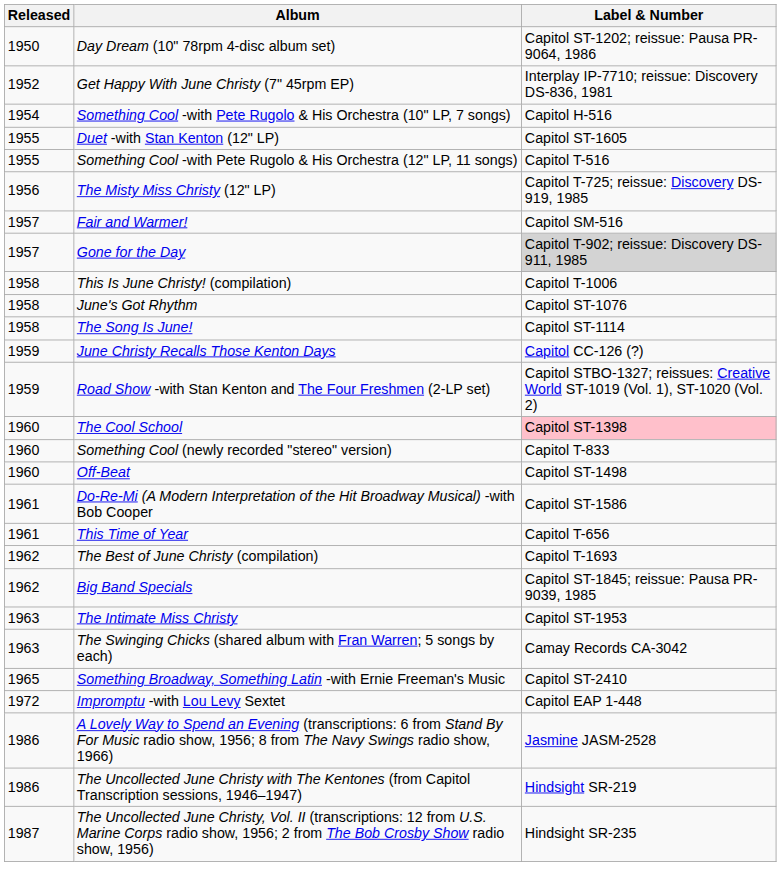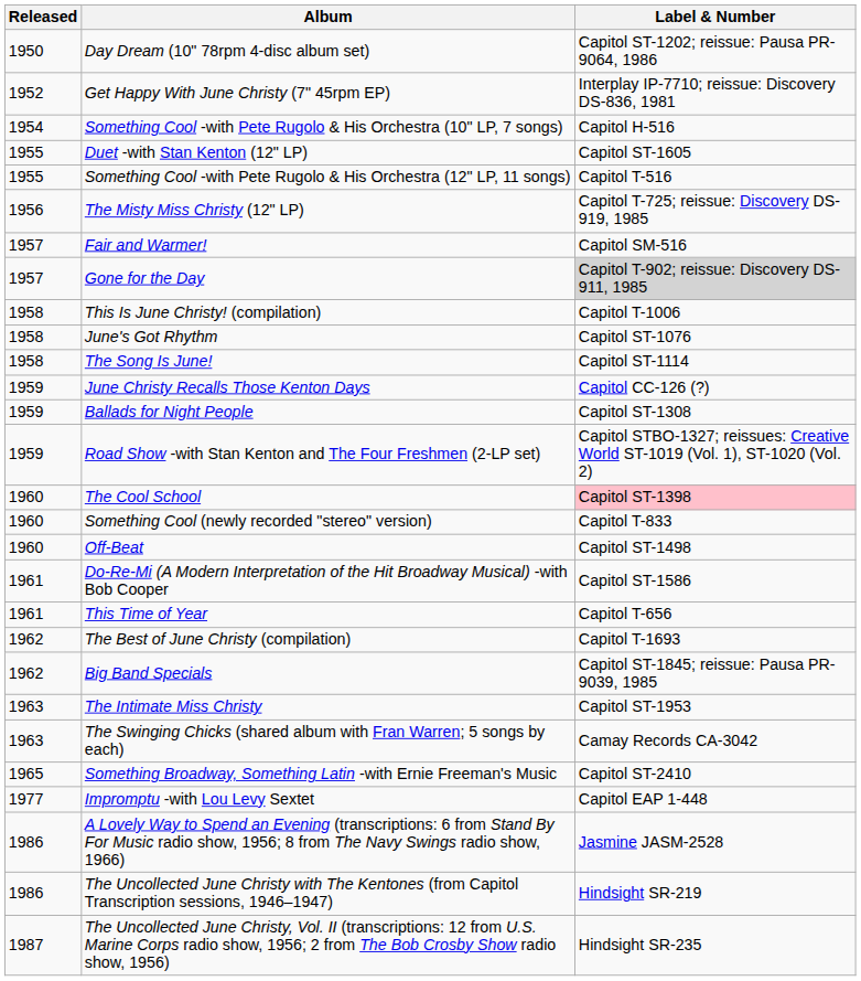 <table class="wikitable">
 <tr>
 <th>Released</th>
 <th>Album</th>
 <th>Label & Number</th>
 </tr>
 <tr>
 <td>1950</td>
 <td><em>Day Dream</em> (10" 78rpm 4-disc album set)</td>
 <td>Capitol ST-1202; reissue: Pausa PR-9064, 1986</td>
 </tr>
 <tr>
 <td>1952</td>
 <td><em>Get Happy With June Christy</em> (7" 45rpm EP)</td>
 <td>Interplay IP-7710; reissue: Discovery DS-836, 1981</td>
 </tr>
 <tr>
 <td>1954</td>
 <td><em><a href='#'>Something Cool</a></em> -with <a href='#'>Pete Rugolo</a> & His Orchestra (10" LP, 7 songs)</td>
 <td>Capitol H-516</td>
 </tr>
 <tr>
 <td>1955</td>
 <td><em><a href='#'>Duet</a></em> -with <a href='#'>Stan Kenton</a> (12" LP)</td>
 <td>Capitol ST-1605</td>
 </tr>
 <tr>
 <td>1955</td>
 <td><em>Something Cool</em> -with Pete Rugolo & His Orchestra (12" LP, 11 songs)</td>
 <td>Capitol T-516</td>
 </tr>
 <tr>
 <td>1956</td>
 <td><em><a href='#'>The Misty Miss Christy</a></em> (12" LP)</td>
 <td>Capitol T-725; reissue: <a href='#'>Discovery</a> DS-919, 1985</td>
 </tr>
 <tr>
 <td>1957</td>
 <td><em><a href='#'>Fair and Warmer!</a></em></td>
 <td>Capitol SM-516</td>
 </tr>
 <tr>
 <td>1957</td>
 <td><em><a href='#'>Gone for the Day</a></em></td>
 <td style="background: lightgrey;">Capitol T-902; reissue: Discovery DS-911, 1985</td>
 </tr>
 <tr>
 <td>1958</td>
 <td><em>This Is June Christy!</em> (compilation)</td>
 <td>Capitol T-1006</td>
 </tr>
 <tr>
 <td>1958</td>
 <td><em>June's Got Rhythm</em></td>
 <td>Capitol ST-1076</td>
 </tr>
 <tr>
 <td>1958</td>
 <td><em><a href='#'>The Song Is June!</a></em></td>
 <td>Capitol ST-1114</td>
 </tr>
 <tr>
 <td>1959</td>
 <td><em><a href='#'>June Christy Recalls Those Kenton Days</a></em></td>
 <td><a href='#'>Capitol</a> CC-126 (?)</td>
 </tr>
 <tr>
 <td>1959</td>
+<td><em><a href='#'>Ballads for Night People</a></em></td>
+<td>Capitol ST-1308</td>
+</tr>
+<tr>
+<td>1959</td>
 <td><em><a href='#'>Road Show</a></em> -with Stan Kenton and <a href='#'>The Four Freshmen</a> (2-LP set)</td>
 <td>Capitol STBO-1327; reissues: <a href='#'>Creative World</a> ST-1019 (Vol. 1), ST-1020 (Vol. 2)</td>
 </tr>
 <tr>
 <td>1960</td>
 <td><em><a href='#'>The Cool School</a></em></td>
 <td style="background: pink;">Capitol ST-1398</td>
 </tr>
 <tr>
 <td>1960</td>
 <td><em>Something Cool</em> (newly recorded "stereo" version)</td>
 <td>Capitol T-833</td>
 </tr>
 <tr>
 <td>1960</td>
 <td><em><a href='#'>Off-Beat</a></em></td>
 <td>Capitol ST-1498</td>
 </tr>
 <tr>
 <td>1961</td>
 <td><em><a href='#'>Do-Re-Mi</a> (A Modern Interpretation of the Hit Broadway Musical)</em> -with Bob Cooper</td>
 <td>Capitol ST-1586</td>
 </tr>
 <tr>
 <td>1961</td>
 <td><em><a href='#'>This Time of Year</a></em></td>
 <td>Capitol T-656</td>
 </tr>
 <tr>
 <td>1962</td>
 <td><em>The Best of June Christy</em> (compilation)</td>
 <td>Capitol T-1693</td>
 </tr>
 <tr>
 <td>1962</td>
 <td><em><a href='#'>Big Band Specials</a></em></td>
 <td>Capitol ST-1845; reissue: Pausa PR-9039, 1985</td>
 </tr>
 <tr>
 <td>1963</td>
 <td><em><a href='#'>The Intimate Miss Christy</a></em></td>
 <td>Capitol ST-1953</td>
 </tr>
 <tr>
 <td>1963</td>
 <td><em>The Swinging Chicks</em> (shared album with <a href='#'>Fran Warren</a>; 5 songs by each)</td>
 <td>Camay Records CA-3042</td>
 </tr>
 <tr>
 <td>1965</td>
 <td><em><a href='#'>Something Broadway, Something Latin</a></em> -with Ernie Freeman's Music</td>
 <td>Capitol ST-2410</td>
 </tr>
 <tr>
-<td>1972</td>
+<td>1977</td>
 <td><em><a href='#'>Impromptu</a></em> -with <a href='#'>Lou Levy</a> Sextet</td>
 <td>Capitol EAP 1-448</td>
 </tr>
 <tr>
 <td>1986</td>
 <td><em><a href='#'>A Lovely Way to Spend an Evening</a></em> (transcriptions: 6 from <em>Stand By For Music</em> radio show, 1956; 8 from <em>The Navy Swings</em> radio show, 1966)</td>
 <td><a href='#'>Jasmine</a> JASM-2528</td>
 </tr>
 <tr>
 <td>1986</td>
 <td><em>The Uncollected June Christy with The Kentones</em> (from Capitol Transcription sessions, 1946–1947)</td>
 <td><a href='#'>Hindsight</a> SR-219</td>
 </tr>
 <tr>
 <td>1987</td>
 <td><em>The Uncollected June Christy, Vol. II</em> (transcriptions: 12 from <em>U.S. Marine Corps</em> radio show, 1956; 2 from <em><a href='#'>The Bob Crosby Show</a></em> radio show, 1956)</td>
 <td>Hindsight SR-235</td>
 </tr>
 </table>
